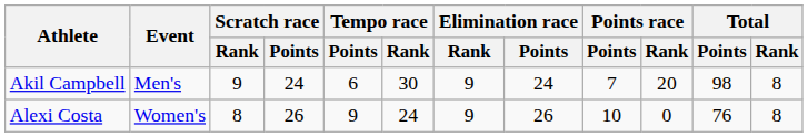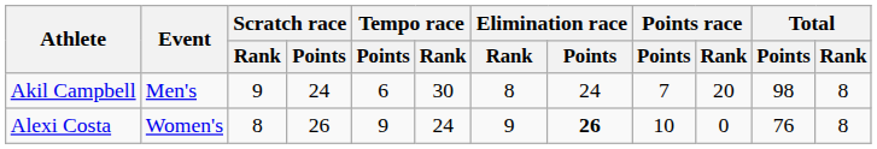 <table class=wikitable style=font-size:90%;text-align:center>
 <tr>
 <th rowspan=2>Athlete</th>
 <th rowspan=2>Event</th>
 <th colspan=2>Scratch race</th>
 <th colspan=2>Tempo race</th>
 <th colspan=2>Elimination race</th>
 <th colspan=2>Points race</th>
 <th colspan=2>Total</th>
 </tr>
 <tr style=font-size:95%>
 <th>Rank</th>
 <th>Points</th>
 <th>Points</th>
 <th>Rank</th>
 <th>Rank</th>
 <th>Points</th>
 <th>Points</th>
 <th>Rank</th>
 <th>Points</th>
 <th>Rank</th>
 </tr>
 <tr>
 <td style="text-align:left"><a href='#'>Akil Campbell</a></td>
 <td style="text-align:left"><a href='#'>Men's</a></td>
 <td>9</td>
 <td>24</td>
 <td>6</td>
 <td>30</td>
-<td>9</td>
+<td>8</td>
 <td>24</td>
 <td>7</td>
 <td>20</td>
 <td>98</td>
 <td>8</td>
 </tr>
 <tr style="text-align:center">
 <td style="text-align:left"><a href='#'>Alexi Costa</a></td>
 <td style="text-align:left"><a href='#'>Women's</a></td>
 <td>8</td>
 <td>26</td>
 <td>9</td>
 <td>24</td>
 <td>9</td>
-<td>26</td>
+<td><strong>26</strong></td>
 <td>10</td>
 <td>0</td>
 <td>76</td>
 <td>8</td>
 </tr>
 </table>
